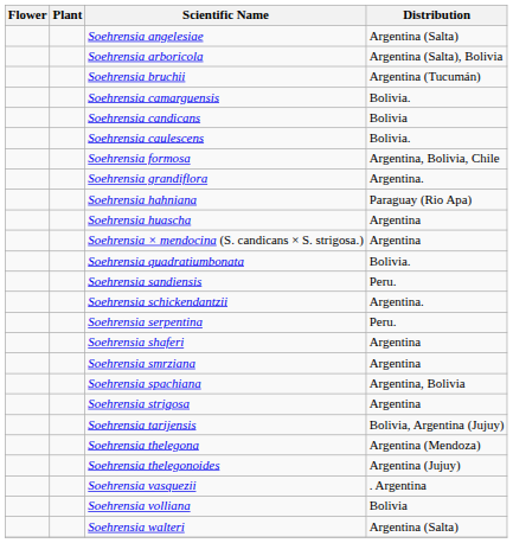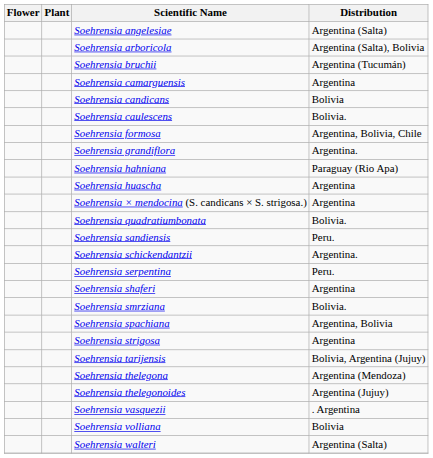 <table class="wikitable">
 <tr>
 <th>Flower</th>
 <th>Plant</th>
 <th>Scientific Name</th>
 <th>Distribution</th>
 </tr>
 <tr>
 <td></td>
 <td></td>
 <td><em><a href='#'>Soehrensia angelesiae</a></em> </td>
 <td>Argentina (Salta)</td>
 </tr>
 <tr>
 <td></td>
 <td></td>
 <td><em><a href='#'>Soehrensia arboricola</a></em> </td>
 <td>Argentina (Salta), Bolivia</td>
 </tr>
 <tr>
 <td></td>
 <td></td>
 <td><em><a href='#'>Soehrensia bruchii</a></em> </td>
 <td>Argentina (Tucumán)</td>
 </tr>
 <tr>
 <td></td>
 <td></td>
 <td><em><a href='#'>Soehrensia camarguensis</a></em> </td>
-<td>Bolivia.</td>
+<td>Argentina</td>
 </tr>
 <tr>
 <td></td>
 <td></td>
 <td><em><a href='#'>Soehrensia candicans</a></em> </td>
 <td>Bolivia</td>
 </tr>
 <tr>
 <td></td>
 <td></td>
 <td><em><a href='#'>Soehrensia caulescens</a></em> </td>
 <td>Bolivia.</td>
 </tr>
 <tr>
 <td></td>
 <td></td>
 <td><em><a href='#'>Soehrensia formosa</a></em> </td>
 <td>Argentina, Bolivia, Chile</td>
 </tr>
 <tr>
 <td></td>
 <td></td>
 <td><em><a href='#'>Soehrensia grandiflora</a></em> </td>
 <td>Argentina.</td>
 </tr>
 <tr>
 <td></td>
 <td></td>
 <td><em><a href='#'>Soehrensia hahniana</a></em> </td>
 <td>Paraguay (Rio Apa)</td>
 </tr>
 <tr>
 <td></td>
 <td></td>
 <td><em><a href='#'>Soehrensia huascha</a></em> </td>
 <td>Argentina</td>
 </tr>
 <tr>
 <td></td>
 <td></td>
 <td><em><a href='#'>Soehrensia × mendocina</a></em>  (S. candicans × S. strigosa.)</td>
 <td>Argentina</td>
 </tr>
 <tr>
 <td></td>
 <td></td>
 <td><em><a href='#'>Soehrensia quadratiumbonata</a></em> </td>
 <td>Bolivia.</td>
 </tr>
 <tr>
 <td></td>
 <td></td>
 <td><em><a href='#'>Soehrensia sandiensis</a></em> </td>
 <td>Peru.</td>
 </tr>
 <tr>
 <td></td>
 <td></td>
 <td><em><a href='#'>Soehrensia schickendantzii</a></em> </td>
 <td>Argentina.</td>
 </tr>
 <tr>
 <td></td>
 <td></td>
 <td><em><a href='#'>Soehrensia serpentina</a></em> </td>
 <td>Peru.</td>
 </tr>
 <tr>
 <td></td>
 <td></td>
 <td><em><a href='#'>Soehrensia shaferi</a></em> </td>
 <td>Argentina</td>
 </tr>
 <tr>
 <td></td>
 <td></td>
 <td><em><a href='#'>Soehrensia smrziana</a></em> </td>
-<td>Argentina</td>
+<td>Bolivia.</td>
 </tr>
 <tr>
 <td></td>
 <td></td>
 <td><em><a href='#'>Soehrensia spachiana</a></em> </td>
 <td>Argentina, Bolivia</td>
 </tr>
 <tr>
 <td></td>
 <td></td>
 <td><em><a href='#'>Soehrensia strigosa</a></em> </td>
 <td>Argentina</td>
 </tr>
 <tr>
 <td></td>
 <td></td>
 <td><em><a href='#'>Soehrensia tarijensis</a></em> </td>
 <td>Bolivia, Argentina (Jujuy)</td>
 </tr>
 <tr>
 <td></td>
 <td></td>
 <td><em><a href='#'>Soehrensia thelegona</a></em> </td>
 <td>Argentina (Mendoza)</td>
 </tr>
 <tr>
 <td></td>
 <td></td>
 <td><em><a href='#'>Soehrensia thelegonoides</a></em> </td>
 <td>Argentina (Jujuy)</td>
 </tr>
 <tr>
 <td></td>
 <td></td>
 <td><em><a href='#'>Soehrensia vasquezii</a></em> </td>
 <td>. Argentina</td>
 </tr>
 <tr>
 <td></td>
 <td></td>
 <td><em><a href='#'>Soehrensia volliana</a></em> </td>
 <td>Bolivia</td>
 </tr>
 <tr>
 <td></td>
 <td></td>
 <td><em><a href='#'>Soehrensia walteri</a></em> </td>
 <td>Argentina (Salta)</td>
 </tr>
 <tr>
 </tr>
 </table>
